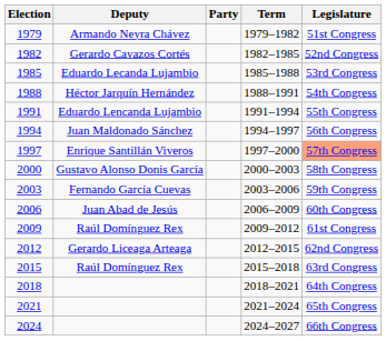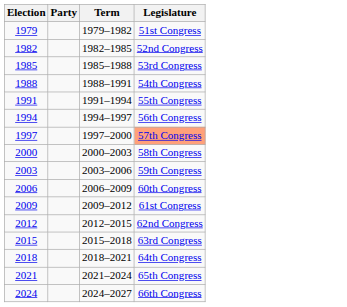 <table class="wikitable sortable" style="text-align: center">
 <tr>
 <th>Election</th>
-<th class="unsortable">Deputy</th>
 <th class="unsortable">Party</th>
 <th class="unsortable">Term</th>
 <th class="unsortable">Legislature</th>
 </tr>
 <tr>
 <td><a href='#'>1979</a></td>
-<td><a href='#'>Armando Neyra Chávez</a></td>
 <td></td>
 <td>1979–1982</td>
 <td><a href='#'>51st Congress</a></td>
 </tr>
 <tr>
 <td><a href='#'>1982</a></td>
-<td><a href='#'>Gerardo Cavazos Cortés</a></td>
 <td></td>
 <td>1982–1985</td>
 <td><a href='#'>52nd Congress</a></td>
 </tr>
 <tr>
 <td><a href='#'>1985</a></td>
-<td><a href='#'>Eduardo Lecanda Lujambio</a></td>
 <td></td>
 <td>1985–1988</td>
 <td><a href='#'>53rd Congress</a></td>
 </tr>
 <tr>
 <td><a href='#'>1988</a></td>
-<td><a href='#'>Héctor Jarquín Hernández</a></td>
 <td></td>
 <td>1988–1991</td>
 <td><a href='#'>54th Congress</a></td>
 </tr>
 <tr>
 <td><a href='#'>1991</a></td>
-<td><a href='#'>Eduardo Lencanda Lujambio</a></td>
 <td></td>
 <td>1991–1994</td>
 <td><a href='#'>55th Congress</a></td>
 </tr>
 <tr>
 <td><a href='#'>1994</a></td>
-<td><a href='#'>Juan Maldonado Sánchez</a></td>
 <td></td>
 <td>1994–1997</td>
 <td><a href='#'>56th Congress</a></td>
 </tr>
 <tr>
 <td><a href='#'>1997</a></td>
-<td><a href='#'>Enrique Santillán Viveros</a></td>
 <td></td>
 <td>1997–2000</td>
 <td style="background: lightsalmon;"><a href='#'>57th Congress</a></td>
 </tr>
 <tr>
 <td><a href='#'>2000</a></td>
-<td><a href='#'>Gustavo Alonso Donis García</a></td>
 <td></td>
 <td>2000–2003</td>
 <td><a href='#'>58th Congress</a></td>
 </tr>
 <tr>
 <td><a href='#'>2003</a></td>
-<td><a href='#'>Fernando García Cuevas</a></td>
 <td></td>
 <td>2003–2006</td>
 <td><a href='#'>59th Congress</a></td>
 </tr>
 <tr>
 <td><a href='#'>2006</a></td>
-<td><a href='#'>Juan Abad de Jesús</a></td>
 <td></td>
 <td>2006–2009</td>
 <td><a href='#'>60th Congress</a></td>
 </tr>
 <tr>
 <td><a href='#'>2009</a></td>
-<td><a href='#'>Raúl Domínguez Rex</a></td>
 <td></td>
 <td>2009–2012</td>
 <td><a href='#'>61st Congress</a></td>
 </tr>
 <tr>
 <td><a href='#'>2012</a></td>
-<td><a href='#'>Gerardo Liceaga Arteaga</a></td>
 <td></td>
 <td>2012–2015</td>
 <td><a href='#'>62nd Congress</a></td>
 </tr>
 <tr>
 <td><a href='#'>2015</a></td>
-<td><a href='#'>Raúl Domínguez Rex</a></td>
 <td></td>
 <td>2015–2018</td>
 <td><a href='#'>63rd Congress</a></td>
 </tr>
 <tr>
 <td><a href='#'>2018</a></td>
 <td></td>
-<td></td>
 <td>2018–2021</td>
 <td><a href='#'>64th Congress</a></td>
 </tr>
 <tr>
 <td><a href='#'>2021</a></td>
 <td></td>
-<td></td>
 <td>2021–2024</td>
 <td><a href='#'>65th Congress</a></td>
 </tr>
 <tr>
 <td><a href='#'>2024</a></td>
-<td></td>
 <td> </td>
 <td>2024–2027</td>
 <td><a href='#'>66th Congress</a></td>
 </tr>
 </table>
